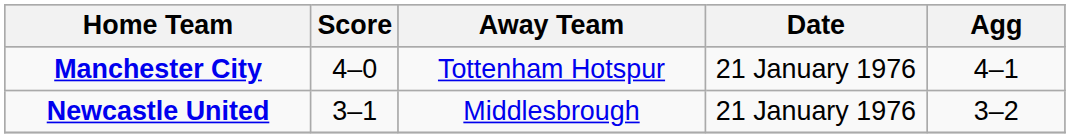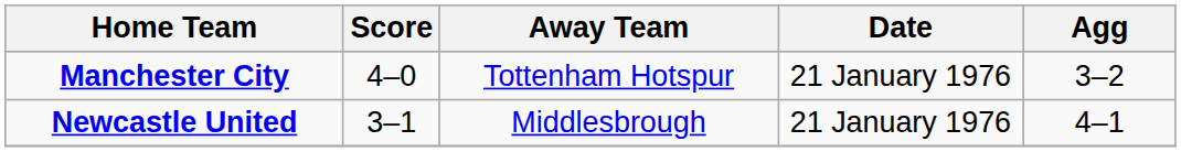 <table class="wikitable" style="text-align:center;">
 <tr>
 <th width=175>Home Team</th>
 <th width=20>Score</th>
 <th width=175>Away Team</th>
 <th width= 125>Date</th>
 <th width= 75>Agg</th>
 </tr>
 <tr>
 <td><strong><a href='#'>Manchester City</a></strong></td>
 <td>4–0</td>
 <td><a href='#'>Tottenham Hotspur</a></td>
 <td>21 January 1976</td>
-<td>4–1</td>
+<td>3–2</td>
 </tr>
 <tr>
 <td><strong><a href='#'>Newcastle United</a></strong></td>
 <td>3–1</td>
 <td><a href='#'>Middlesbrough</a></td>
 <td>21 January 1976</td>
-<td>3–2</td>
+<td>4–1</td>
 </tr>
 <tr>
 </tr>
 </table>
